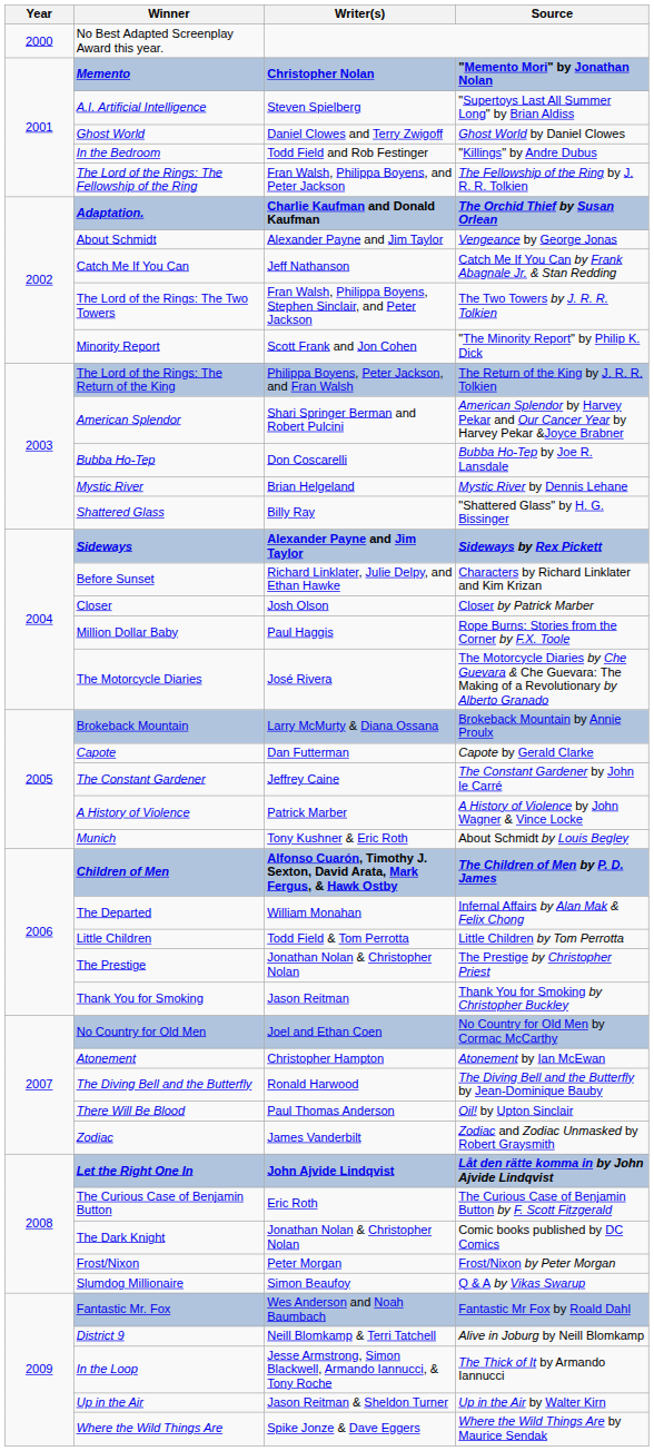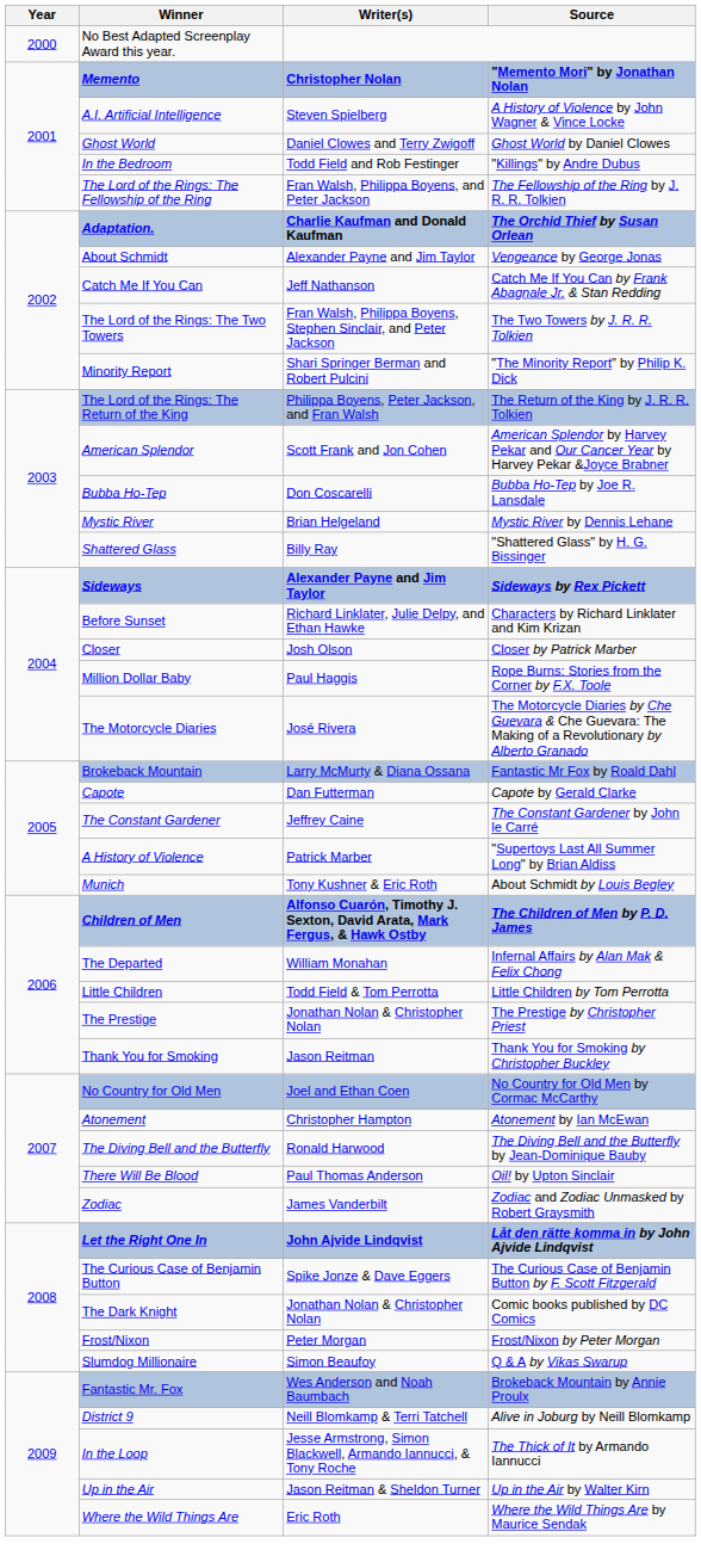 <table class="wikitable" width="95%" cellpadding="5">
 <tr>
 <th width="100"><strong>Year</strong></th>
 <th width="300"><strong>Winner</strong></th>
 <th width="300"><strong>Writer(s)</strong></th>
 <th width="300"><strong>Source</strong></th>
 </tr>
 <tr>
 <td style="text-align:center;"><a href='#'>2000</a></td>
 <td>No Best Adapted Screenplay Award this year.</td>
 </tr>
 <tr>
 <td rowspan="5" style="text-align:center;"><a href='#'>2001</a></td>
 <td style="background:#B0C4DE;"><em><a href='#'><strong>Memento</strong></a></em></td>
 <td style="background:#B0C4DE;"><a href='#'><strong>Christopher Nolan</strong></a></td>
 <td style="background:#B0C4DE;"><strong>"<a href='#'>Memento Mori</a>" by <a href='#'>Jonathan Nolan</a></strong></td>
 </tr>
 <tr>
 <td><em><a href='#'>A.I. Artificial Intelligence</a></em></td>
 <td><a href='#'>Steven Spielberg</a></td>
-<td>"<a href='#'>Supertoys Last All Summer Long</a>" by <a href='#'>Brian Aldiss</a></td>
+<td><em><a href='#'>A History of Violence</a></em> by <a href='#'>John Wagner</a> & <a href='#'>Vince Locke</a></td>
 </tr>
 <tr>
 <td><em><a href='#'>Ghost World</a></em></td>
 <td><a href='#'>Daniel Clowes</a> and <a href='#'>Terry Zwigoff</a></td>
 <td><em><a href='#'>Ghost World</a></em> by Daniel Clowes</td>
 </tr>
 <tr>
 <td><em><a href='#'>In the Bedroom</a></em></td>
 <td><a href='#'>Todd Field</a> and Rob Festinger</td>
 <td>"<a href='#'>Killings</a>" by <a href='#'>Andre Dubus</a></td>
 </tr>
 <tr>
 <td><em><a href='#'>The Lord of the Rings: The Fellowship of the Ring</a></em></td>
 <td><a href='#'>Fran Walsh</a>, <a href='#'>Philippa Boyens</a>, and <a href='#'>Peter Jackson</a></td>
 <td><em><a href='#'>The Fellowship of the Ring</a></em> by <a href='#'>J. R. R. Tolkien</a></td>
 </tr>
 <tr>
 <td rowspan="5" style="text-align:center;"><a href='#'>2002</a></td>
 <td style="background:#B0C4DE;"><em><a href='#'><strong>Adaptation.</strong></a></em></td>
 <td style="background:#B0C4DE;"><strong><a href='#'>Charlie Kaufman</a> and Donald Kaufman</strong></td>
 <td style="background:#B0C4DE;"><strong><em><a href='#'>The Orchid Thief</a><em> by <a href='#'>Susan Orlean</a><strong></td>
 </tr>
 <tr>
 <td></em><a href='#'>About Schmidt</a><em></td>
 <td><a href='#'>Alexander Payne</a> and <a href='#'>Jim Taylor</a></td>
 <td><em><a href='#'>Vengeance</a></em> by <a href='#'>George Jonas</a></td>
 </tr>
 <tr>
 <td></em><a href='#'>Catch Me If You Can</a><em></td>
 <td><a href='#'>Jeff Nathanson</a></td>
 <td></em><a href='#'>Catch Me If You Can</a><em> by <a href='#'>Frank Abagnale Jr.</a> & Stan Redding</td>
 </tr>
 <tr>
 <td></em><a href='#'>The Lord of the Rings: The Two Towers</a><em></td>
 <td><a href='#'>Fran Walsh</a>, <a href='#'>Philippa Boyens</a>, <a href='#'>Stephen Sinclair</a>, and <a href='#'>Peter Jackson</a></td>
 <td></em><a href='#'>The Two Towers</a><em> by <a href='#'>J. R. R. Tolkien</a></td>
 </tr>
 <tr>
 <td></em><a href='#'>Minority Report</a><em></td>
-<td><a href='#'>Scott Frank</a> and <a href='#'>Jon Cohen</a></td>
+<td><a href='#'>Shari Springer Berman</a> and <a href='#'>Robert Pulcini</a></td>
 <td>"<a href='#'>The Minority Report</a>" by <a href='#'>Philip K. Dick</a></td>
 </tr>
 <tr>
 <td rowspan="5" style="text-align:center;"><a href='#'>2003</a></td>
 <td style="background:#B0C4DE;"></em><a href='#'></strong>The Lord of the Rings: The Return of the King<strong></a><em></td>
 <td style="background:#B0C4DE;"></strong><a href='#'>Philippa Boyens</a>, <a href='#'>Peter Jackson</a>, and <a href='#'>Fran Walsh</a><strong></td>
 <td style="background:#B0C4DE;"></em></strong><a href='#'>The Return of the King</a></em> by <a href='#'>J. R. R. Tolkien</a></strong></td>
 </tr>
 <tr>
 <td><em><a href='#'>American Splendor</a></em></td>
-<td><a href='#'>Shari Springer Berman</a> and <a href='#'>Robert Pulcini</a></td>
+<td><a href='#'>Scott Frank</a> and <a href='#'>Jon Cohen</a></td>
 <td><em><a href='#'>American Splendor</a></em> by <a href='#'>Harvey Pekar</a> and <em><a href='#'>Our Cancer Year</a></em> by Harvey Pekar &<a href='#'>Joyce Brabner</a></td>
 </tr>
 <tr>
 <td><em><a href='#'>Bubba Ho-Tep</a></em></td>
 <td><a href='#'>Don Coscarelli</a></td>
 <td><em><a href='#'>Bubba Ho-Tep</a></em> by <a href='#'>Joe R. Lansdale</a></td>
 </tr>
 <tr>
 <td><em><a href='#'>Mystic River</a></em></td>
 <td><a href='#'>Brian Helgeland</a></td>
 <td><em><a href='#'>Mystic River</a></em> by <a href='#'>Dennis Lehane</a></td>
 </tr>
 <tr>
 <td><em><a href='#'>Shattered Glass</a></em></td>
 <td><a href='#'>Billy Ray</a></td>
 <td>"Shattered Glass" by <a href='#'>H. G. Bissinger</a></td>
 </tr>
 <tr>
 <td rowspan="5" style="text-align:center;"><a href='#'>2004</a></td>
 <td style="background:#B0C4DE;"><strong><em><a href='#'>Sideways</a></em></strong></td>
 <td style="background:#B0C4DE;"><strong><a href='#'>Alexander Payne</a> and <a href='#'>Jim Taylor</a></strong></td>
 <td style="background:#B0C4DE;"><strong><em><a href='#'>Sideways</a><em> by <a href='#'>Rex Pickett</a><strong></td>
 </tr>
 <tr>
 <td></em><a href='#'>Before Sunset</a><em></td>
 <td><a href='#'>Richard Linklater</a>, <a href='#'>Julie Delpy</a>, and <a href='#'>Ethan Hawke</a></td>
 <td><a href='#'>Characters</a> by Richard Linklater and Kim Krizan</td>
 </tr>
 <tr>
 <td></em><a href='#'>Closer</a><em></td>
 <td><a href='#'>Josh Olson</a></td>
 <td></em><a href='#'>Closer</a><em> by Patrick Marber</td>
 </tr>
 <tr>
 <td></em><a href='#'>Million Dollar Baby</a><em></td>
 <td><a href='#'>Paul Haggis</a></td>
 <td></em><a href='#'>Rope Burns: Stories from the Corner</a><em> by <a href='#'>F.X. Toole</a></td>
 </tr>
 <tr>
 <td></em><a href='#'>The Motorcycle Diaries</a><em></td>
 <td><a href='#'>José Rivera</a></td>
 <td></em><a href='#'>The Motorcycle Diaries</a><em> by <a href='#'>Che Guevara</a> & </em>Che Guevara: The Making of a Revolutionary<em> by <a href='#'>Alberto Granado</a></td>
 </tr>
 <tr>
 <td rowspan="5" style="text-align:center;"><a href='#'>2005</a></td>
 <td style="background:#B0C4DE;"></em><a href='#'></strong>Brokeback Mountain<strong></a><em></td>
 <td style="background:#B0C4DE;"></strong><a href='#'>Larry McMurty</a> & <a href='#'>Diana Ossana</a><strong></td>
-<td style="background:#B0C4DE;"></em></strong><a href='#'>Brokeback Mountain</a></em> by <a href='#'>Annie Proulx</a></strong></td>
+<td style="background:#B0C4DE;"></em></strong><a href='#'>Fantastic Mr Fox</a></em> by <a href='#'>Roald Dahl</a></strong></td>
 </tr>
 <tr>
 <td><em><a href='#'>Capote</a></em></td>
 <td><a href='#'>Dan Futterman</a></td>
 <td><em>Capote</em> by <a href='#'>Gerald Clarke</a></td>
 </tr>
 <tr>
 <td><em><a href='#'>The Constant Gardener</a></em></td>
 <td><a href='#'>Jeffrey Caine</a></td>
 <td><em><a href='#'>The Constant Gardener</a></em> by <a href='#'>John le Carré</a></td>
 </tr>
 <tr>
 <td><em><a href='#'>A History of Violence</a></em></td>
 <td><a href='#'>Patrick Marber</a></td>
-<td><em><a href='#'>A History of Violence</a></em> by <a href='#'>John Wagner</a> & <a href='#'>Vince Locke</a></td>
+<td>"<a href='#'>Supertoys Last All Summer Long</a>" by <a href='#'>Brian Aldiss</a></td>
 </tr>
 <tr>
 <td><em><a href='#'>Munich</a></em></td>
 <td><a href='#'>Tony Kushner</a> & <a href='#'>Eric Roth</a></td>
 <td></em>About Schmidt<em> by <a href='#'>Louis Begley</a></td>
 </tr>
 <tr>
 <td rowspan="5" style="text-align:center;"><a href='#'>2006</a></td>
 <td style="background:#B0C4DE;"><em><a href='#'><strong>Children of Men</strong></a></em></td>
 <td style="background:#B0C4DE;"><strong><a href='#'>Alfonso Cuarón</a>, Timothy J. Sexton, David Arata, <a href='#'>Mark Fergus</a>, & <a href='#'>Hawk Ostby</a></strong></td>
 <td style="background:#B0C4DE;"><strong><em><a href='#'>The Children of Men</a><em> by <a href='#'>P. D. James</a><strong></td>
 </tr>
 <tr>
 <td></em><a href='#'>The Departed</a><em></td>
 <td><a href='#'>William Monahan</a></td>
 <td></em><a href='#'>Infernal Affairs</a><em> by <a href='#'>Alan Mak</a> & <a href='#'>Felix Chong</a></td>
 </tr>
 <tr>
 <td></em><a href='#'>Little Children</a><em></td>
 <td><a href='#'>Todd Field</a> & <a href='#'>Tom Perrotta</a></td>
 <td></em><a href='#'>Little Children</a><em> by Tom Perrotta</td>
 </tr>
 <tr>
 <td></em><a href='#'>The Prestige</a><em></td>
 <td><a href='#'>Jonathan Nolan</a> & <a href='#'>Christopher Nolan</a></td>
 <td></em><a href='#'>The Prestige</a><em> by <a href='#'>Christopher Priest</a></td>
 </tr>
 <tr>
 <td></em><a href='#'>Thank You for Smoking</a><em></td>
 <td><a href='#'>Jason Reitman</a></td>
 <td></em><a href='#'>Thank You for Smoking</a><em> by <a href='#'>Christopher Buckley</a></td>
 </tr>
 <tr>
 <td rowspan="5" style="text-align:center;"><a href='#'>2007</a></td>
 <td style="background:#B0C4DE;"></em><a href='#'></strong>No Country for Old Men<strong></a><em></td>
 <td style="background:#B0C4DE;"><a href='#'></strong>Joel and Ethan Coen<strong></a></td>
 <td style="background:#B0C4DE;"></em></strong><a href='#'>No Country for Old Men</a></em> by <a href='#'>Cormac McCarthy</a></strong></td>
 </tr>
 <tr>
 <td><em><a href='#'>Atonement</a></em></td>
 <td><a href='#'>Christopher Hampton</a></td>
 <td><em><a href='#'>Atonement</a></em> by <a href='#'>Ian McEwan</a></td>
 </tr>
 <tr>
 <td><em><a href='#'>The Diving Bell and the Butterfly</a></em></td>
 <td><a href='#'>Ronald Harwood</a></td>
 <td><em><a href='#'>The Diving Bell and the Butterfly</a></em> by <a href='#'>Jean-Dominique Bauby</a></td>
 </tr>
 <tr>
 <td><em><a href='#'>There Will Be Blood</a></em></td>
 <td><a href='#'>Paul Thomas Anderson</a></td>
 <td><em><a href='#'>Oil!</a></em> by <a href='#'>Upton Sinclair</a></td>
 </tr>
 <tr>
 <td><em><a href='#'>Zodiac</a></em></td>
 <td><a href='#'>James Vanderbilt</a></td>
 <td><em><a href='#'>Zodiac</a></em> and <em>Zodiac Unmasked</em> by <a href='#'>Robert Graysmith</a></td>
 </tr>
 <tr>
 <td rowspan="5" style="text-align:center;"><a href='#'>2008</a></td>
 <td style="background:#B0C4DE;"><em><a href='#'><strong>Let the Right One In</strong></a></em></td>
 <td style="background:#B0C4DE;"><a href='#'><strong>John Ajvide Lindqvist</strong></a></td>
 <td style="background:#B0C4DE;"><strong><em><a href='#'>Låt den rätte komma in</a><em> by John Ajvide Lindqvist<strong></td>
 </tr>
 <tr>
 <td></em><a href='#'>The Curious Case of Benjamin Button</a><em></td>
-<td><a href='#'>Eric Roth</a></td>
+<td><a href='#'>Spike Jonze</a> & <a href='#'>Dave Eggers</a></td>
 <td></em><a href='#'>The Curious Case of Benjamin Button</a><em> by <a href='#'>F. Scott Fitzgerald</a></td>
 </tr>
 <tr>
 <td></em><a href='#'>The Dark Knight</a><em></td>
 <td><a href='#'>Jonathan Nolan</a> & <a href='#'>Christopher Nolan</a></td>
 <td>Comic books published by <a href='#'>DC Comics</a></td>
 </tr>
 <tr>
 <td></em><a href='#'>Frost/Nixon</a><em></td>
 <td><a href='#'>Peter Morgan</a></td>
 <td></em><a href='#'>Frost/Nixon</a><em> by Peter Morgan</td>
 </tr>
 <tr>
 <td></em><a href='#'>Slumdog Millionaire</a><em></td>
 <td><a href='#'>Simon Beaufoy</a></td>
 <td></em><a href='#'>Q & A</a><em> by <a href='#'>Vikas Swarup</a></td>
 </tr>
 <tr>
 <td rowspan="5" style="text-align:center;"><a href='#'>2009</a></td>
 <td style="background:#B0C4DE;"></em><a href='#'></strong>Fantastic Mr. Fox<strong></a><em></td>
 <td style="background:#B0C4DE;"></strong><a href='#'>Wes Anderson</a> and <a href='#'>Noah Baumbach</a><strong></td>
-<td style="background:#B0C4DE;"></em></strong><a href='#'>Fantastic Mr Fox</a></em> by <a href='#'>Roald Dahl</a></strong></td>
+<td style="background:#B0C4DE;"></em></strong><a href='#'>Brokeback Mountain</a></em> by <a href='#'>Annie Proulx</a></strong></td>
 </tr>
 <tr>
 <td><em><a href='#'>District 9</a></em></td>
 <td><a href='#'>Neill Blomkamp</a> & <a href='#'>Terri Tatchell</a></td>
 <td><em>Alive in Joburg</em> by Neill Blomkamp</td>
 </tr>
 <tr>
 <td><em><a href='#'>In the Loop</a></em></td>
 <td><a href='#'>Jesse Armstrong</a>, <a href='#'>Simon Blackwell</a>, <a href='#'>Armando Iannucci</a>, & <a href='#'>Tony Roche</a></td>
 <td><em><a href='#'>The Thick of It</a></em> by Armando Iannucci</td>
 </tr>
 <tr>
 <td><em><a href='#'>Up in the Air</a></em></td>
 <td><a href='#'>Jason Reitman</a> & <a href='#'>Sheldon Turner</a></td>
 <td><em><a href='#'>Up in the Air</a></em> by <a href='#'>Walter Kirn</a></td>
 </tr>
 <tr>
 <td><em><a href='#'>Where the Wild Things Are</a></em></td>
-<td><a href='#'>Spike Jonze</a> & <a href='#'>Dave Eggers</a></td>
+<td><a href='#'>Eric Roth</a></td>
 <td><em><a href='#'>Where the Wild Things Are</a></em> by <a href='#'>Maurice Sendak</a></td>
 </tr>
 </table>
